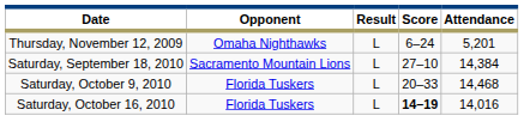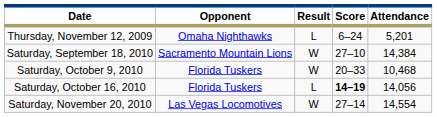 <table class="wikitable" style="font-size: 95%;text-align: center;">
 <tr>
 <th style="background:#FFFFFF; border-top:#003D7E 5px solid; border-bottom:#A99F63 5px solid;">Date</th>
 <th style="background:#FFFFFF; border-top:#003D7E 5px solid; border-bottom:#A99F63 5px solid;">Opponent</th>
 <th style="background:#FFFFFF; border-top:#003D7E 5px solid; border-bottom:#A99F63 5px solid;">Result</th>
 <th style="background:#FFFFFF; border-top:#003D7E 5px solid; border-bottom:#A99F63 5px solid;">Score</th>
 <th style="background:#FFFFFF; border-top:#003D7E 5px solid; border-bottom:#A99F63 5px solid;">Attendance</th>
 </tr>
 <tr>
 <td>Thursday, November 12, 2009</td>
 <td><a href='#'>Omaha Nighthawks</a></td>
 <td>L</td>
 <td>6–24</td>
 <td>5,201</td>
 </tr>
 <tr>
 <td>Saturday, September 18, 2010</td>
 <td><a href='#'>Sacramento Mountain Lions</a></td>
-<td>L</td>
+<td>W</td>
 <td>27–10</td>
 <td>14,384</td>
 </tr>
 <tr>
 <td>Saturday, October 9, 2010</td>
 <td><a href='#'>Florida Tuskers</a></td>
-<td>L</td>
+<td>W</td>
 <td>20–33</td>
-<td>14,468</td>
+<td>10,468</td>
 </tr>
 <tr>
 <td>Saturday, October 16, 2010</td>
 <td><a href='#'>Florida Tuskers</a></td>
 <td>L</td>
 <td><strong>14–19</strong></td>
-<td>14,016</td>
+<td>14,056</td>
+</tr>
+<tr>
+<td>Saturday, November 20, 2010</td>
+<td><a href='#'>Las Vegas Locomotives</a></td>
+<td>W</td>
+<td>27–14</td>
+<td>14,554</td>
 </tr>
 </table>
